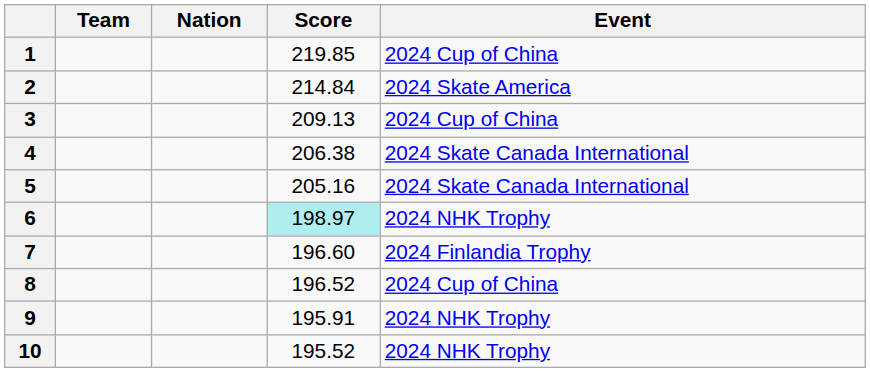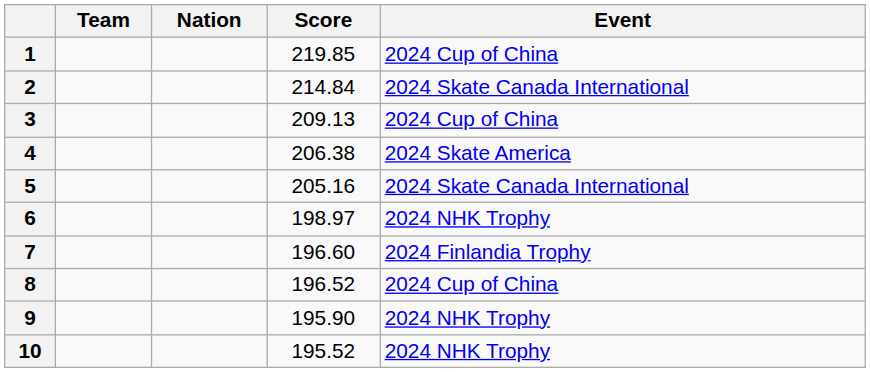 <table class="wikitable sortable" style="text-align:left; width:75%">
 <tr>
 <th scope="col"></th>
 <th scope="col">Team</th>
 <th scope="col">Nation</th>
 <th scope="col">Score</th>
 <th scope="col">Event</th>
 </tr>
 <tr>
 <th scope="row">1</th>
 <td></td>
 <td></td>
 <td style="text-align:center;">219.85</td>
 <td><a href='#'>2024 Cup of China</a></td>
 </tr>
 <tr>
 <th scope="row">2</th>
 <td></td>
 <td></td>
 <td style="text-align:center;">214.84</td>
-<td><a href='#'>2024 Skate America</a></td>
+<td><a href='#'>2024 Skate Canada International</a></td>
 </tr>
 <tr>
 <th scope="row">3</th>
 <td></td>
 <td></td>
 <td style="text-align:center;">209.13</td>
 <td><a href='#'>2024 Cup of China</a></td>
 </tr>
 <tr>
 <th scope="row">4</th>
 <td></td>
 <td></td>
 <td style="text-align:center;">206.38</td>
-<td><a href='#'>2024 Skate Canada International</a></td>
+<td><a href='#'>2024 Skate America</a></td>
 </tr>
 <tr>
 <th scope="row">5</th>
 <td></td>
 <td></td>
 <td style="text-align:center;">205.16</td>
 <td><a href='#'>2024 Skate Canada International</a></td>
 </tr>
 <tr>
 <th scope="row">6</th>
 <td></td>
 <td></td>
-<td style="background: paleturquoise; text-align:center;">198.97</td>
+<td style="text-align:center;">198.97</td>
 <td><a href='#'>2024 NHK Trophy</a></td>
 </tr>
 <tr>
 <th scope="row">7</th>
 <td></td>
 <td></td>
 <td style="text-align:center;">196.60</td>
 <td><a href='#'>2024 Finlandia Trophy</a></td>
 </tr>
 <tr>
 <th scope="row">8</th>
 <td></td>
 <td></td>
 <td style="text-align:center;">196.52</td>
 <td><a href='#'>2024 Cup of China</a></td>
 </tr>
 <tr>
 <th scope="row">9</th>
 <td></td>
 <td></td>
-<td style="text-align:center">195.91</td>
+<td style="text-align:center">195.90</td>
 <td><a href='#'>2024 NHK Trophy</a></td>
 </tr>
 <tr>
 <th scope="row">10</th>
 <td></td>
 <td></td>
 <td style="text-align:center;">195.52</td>
 <td><a href='#'>2024 NHK Trophy</a></td>
 </tr>
 </table>
